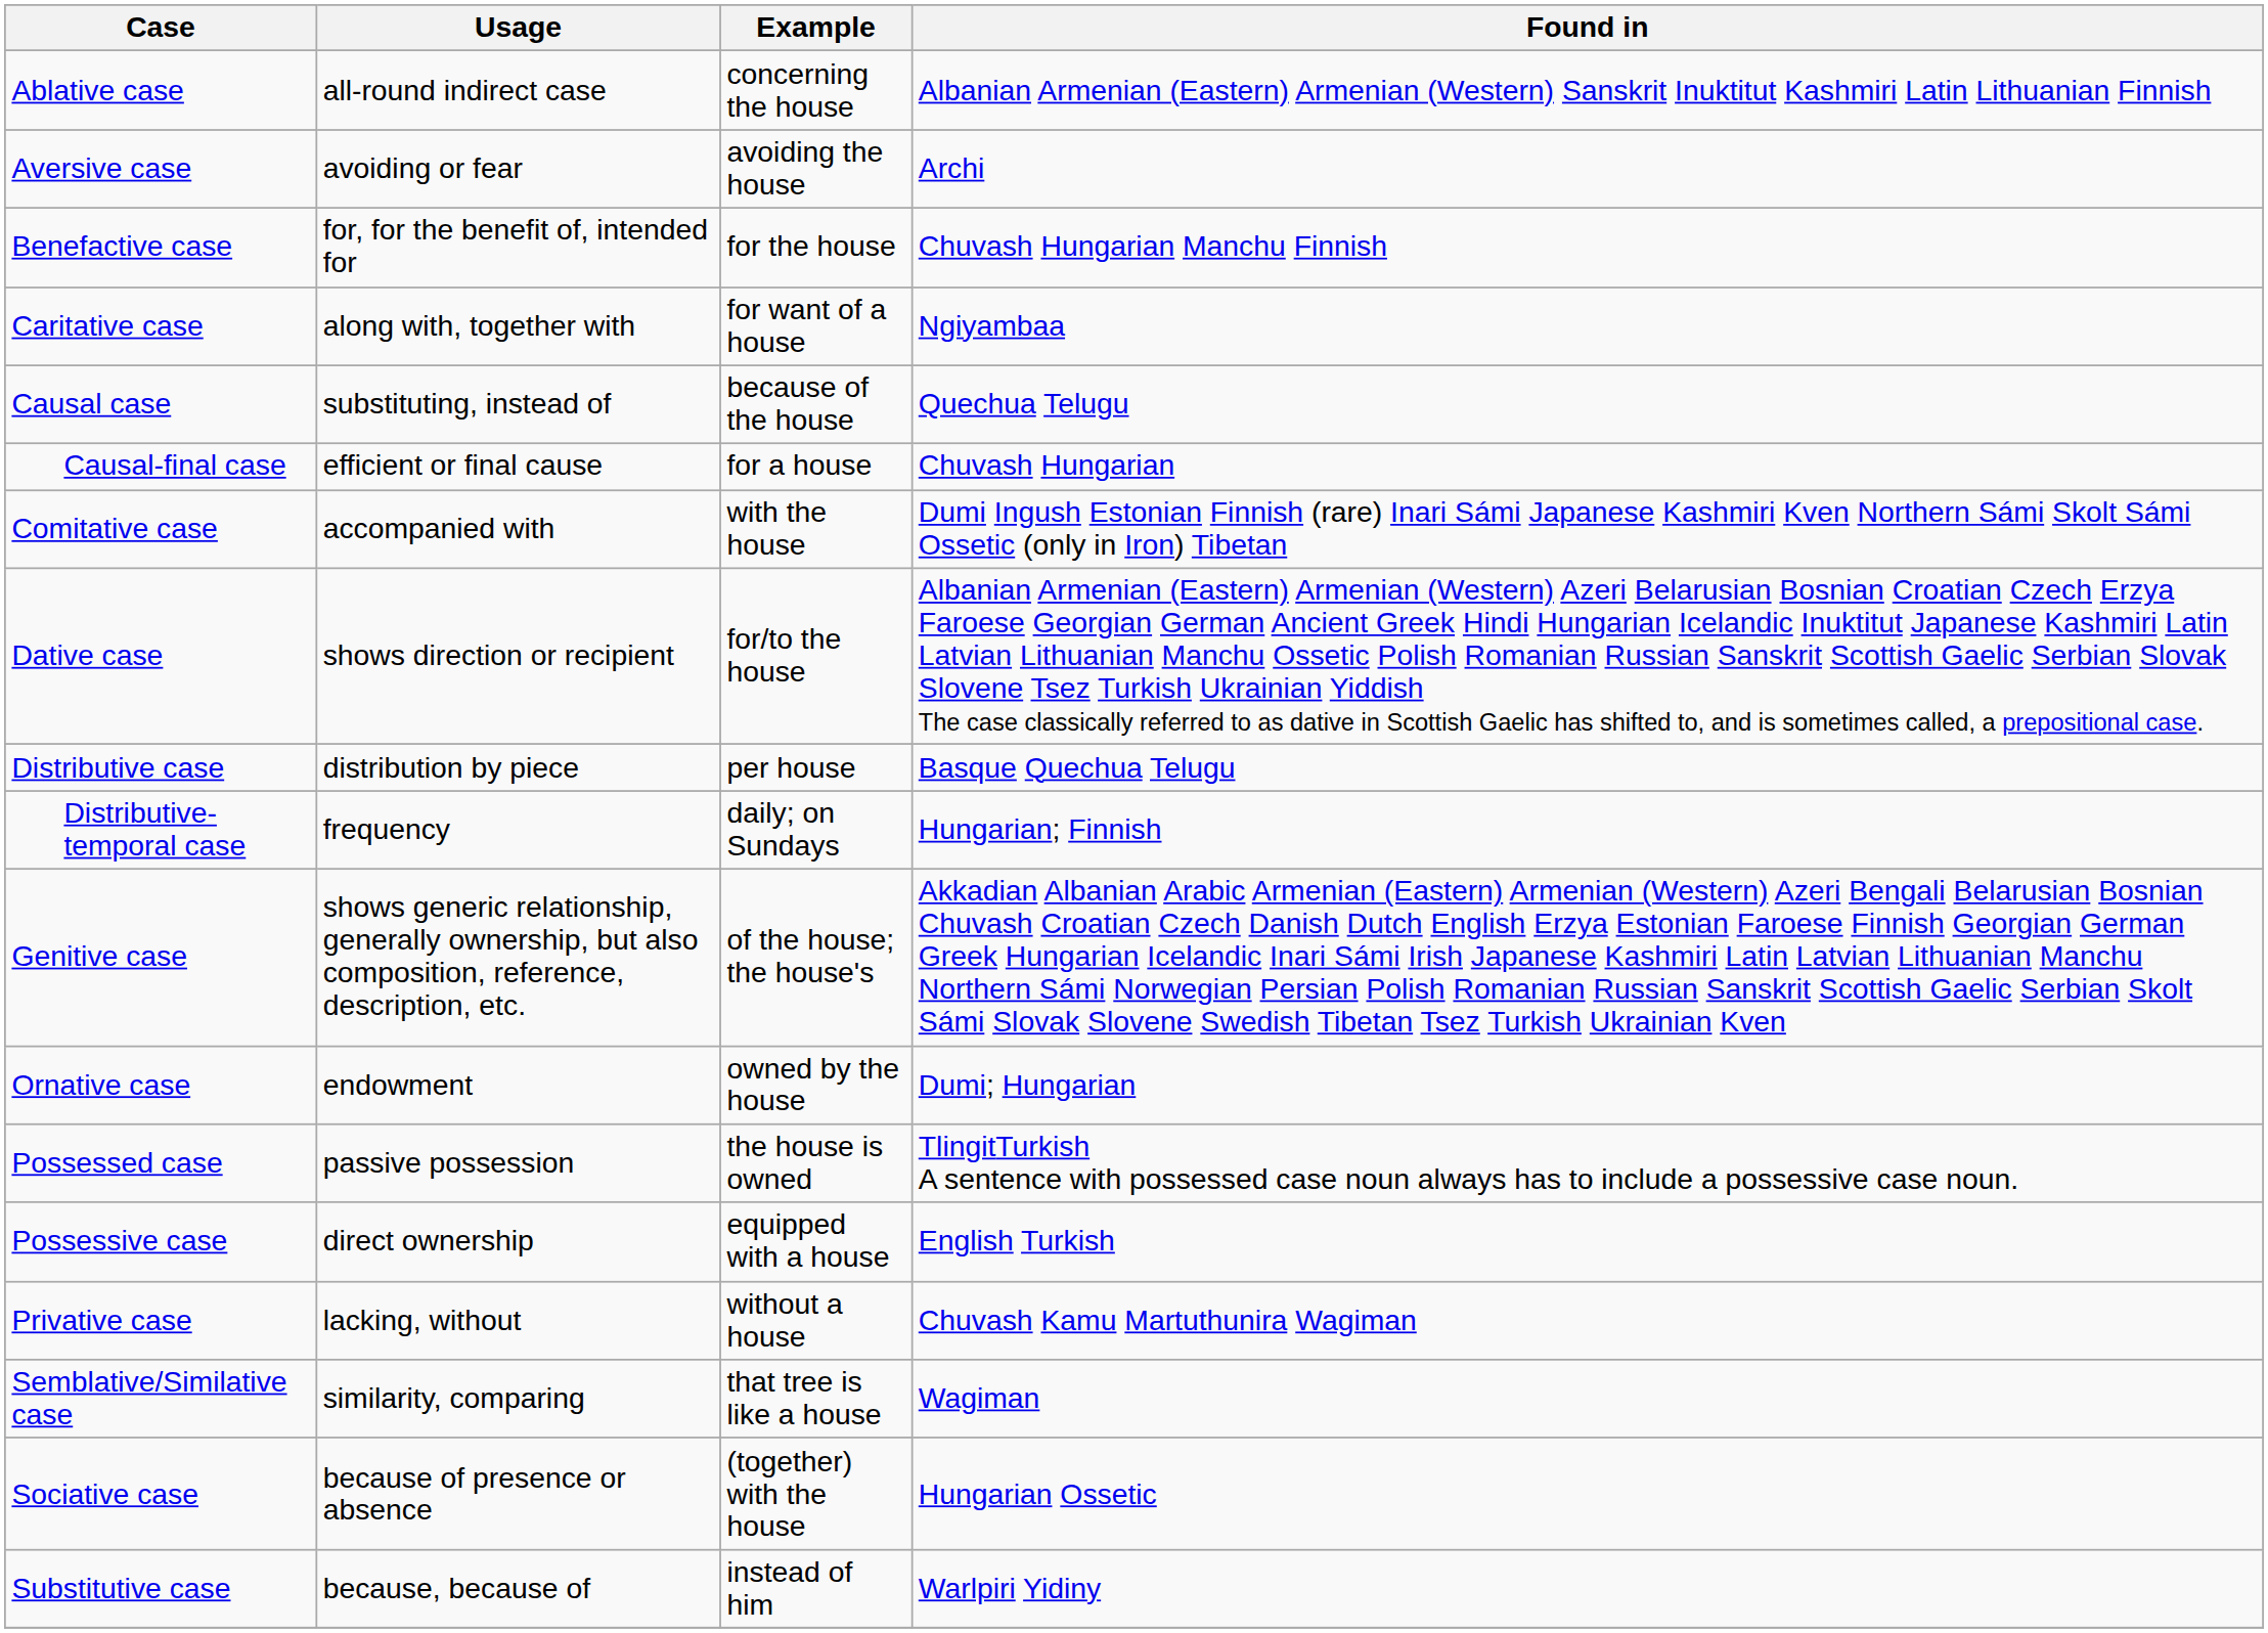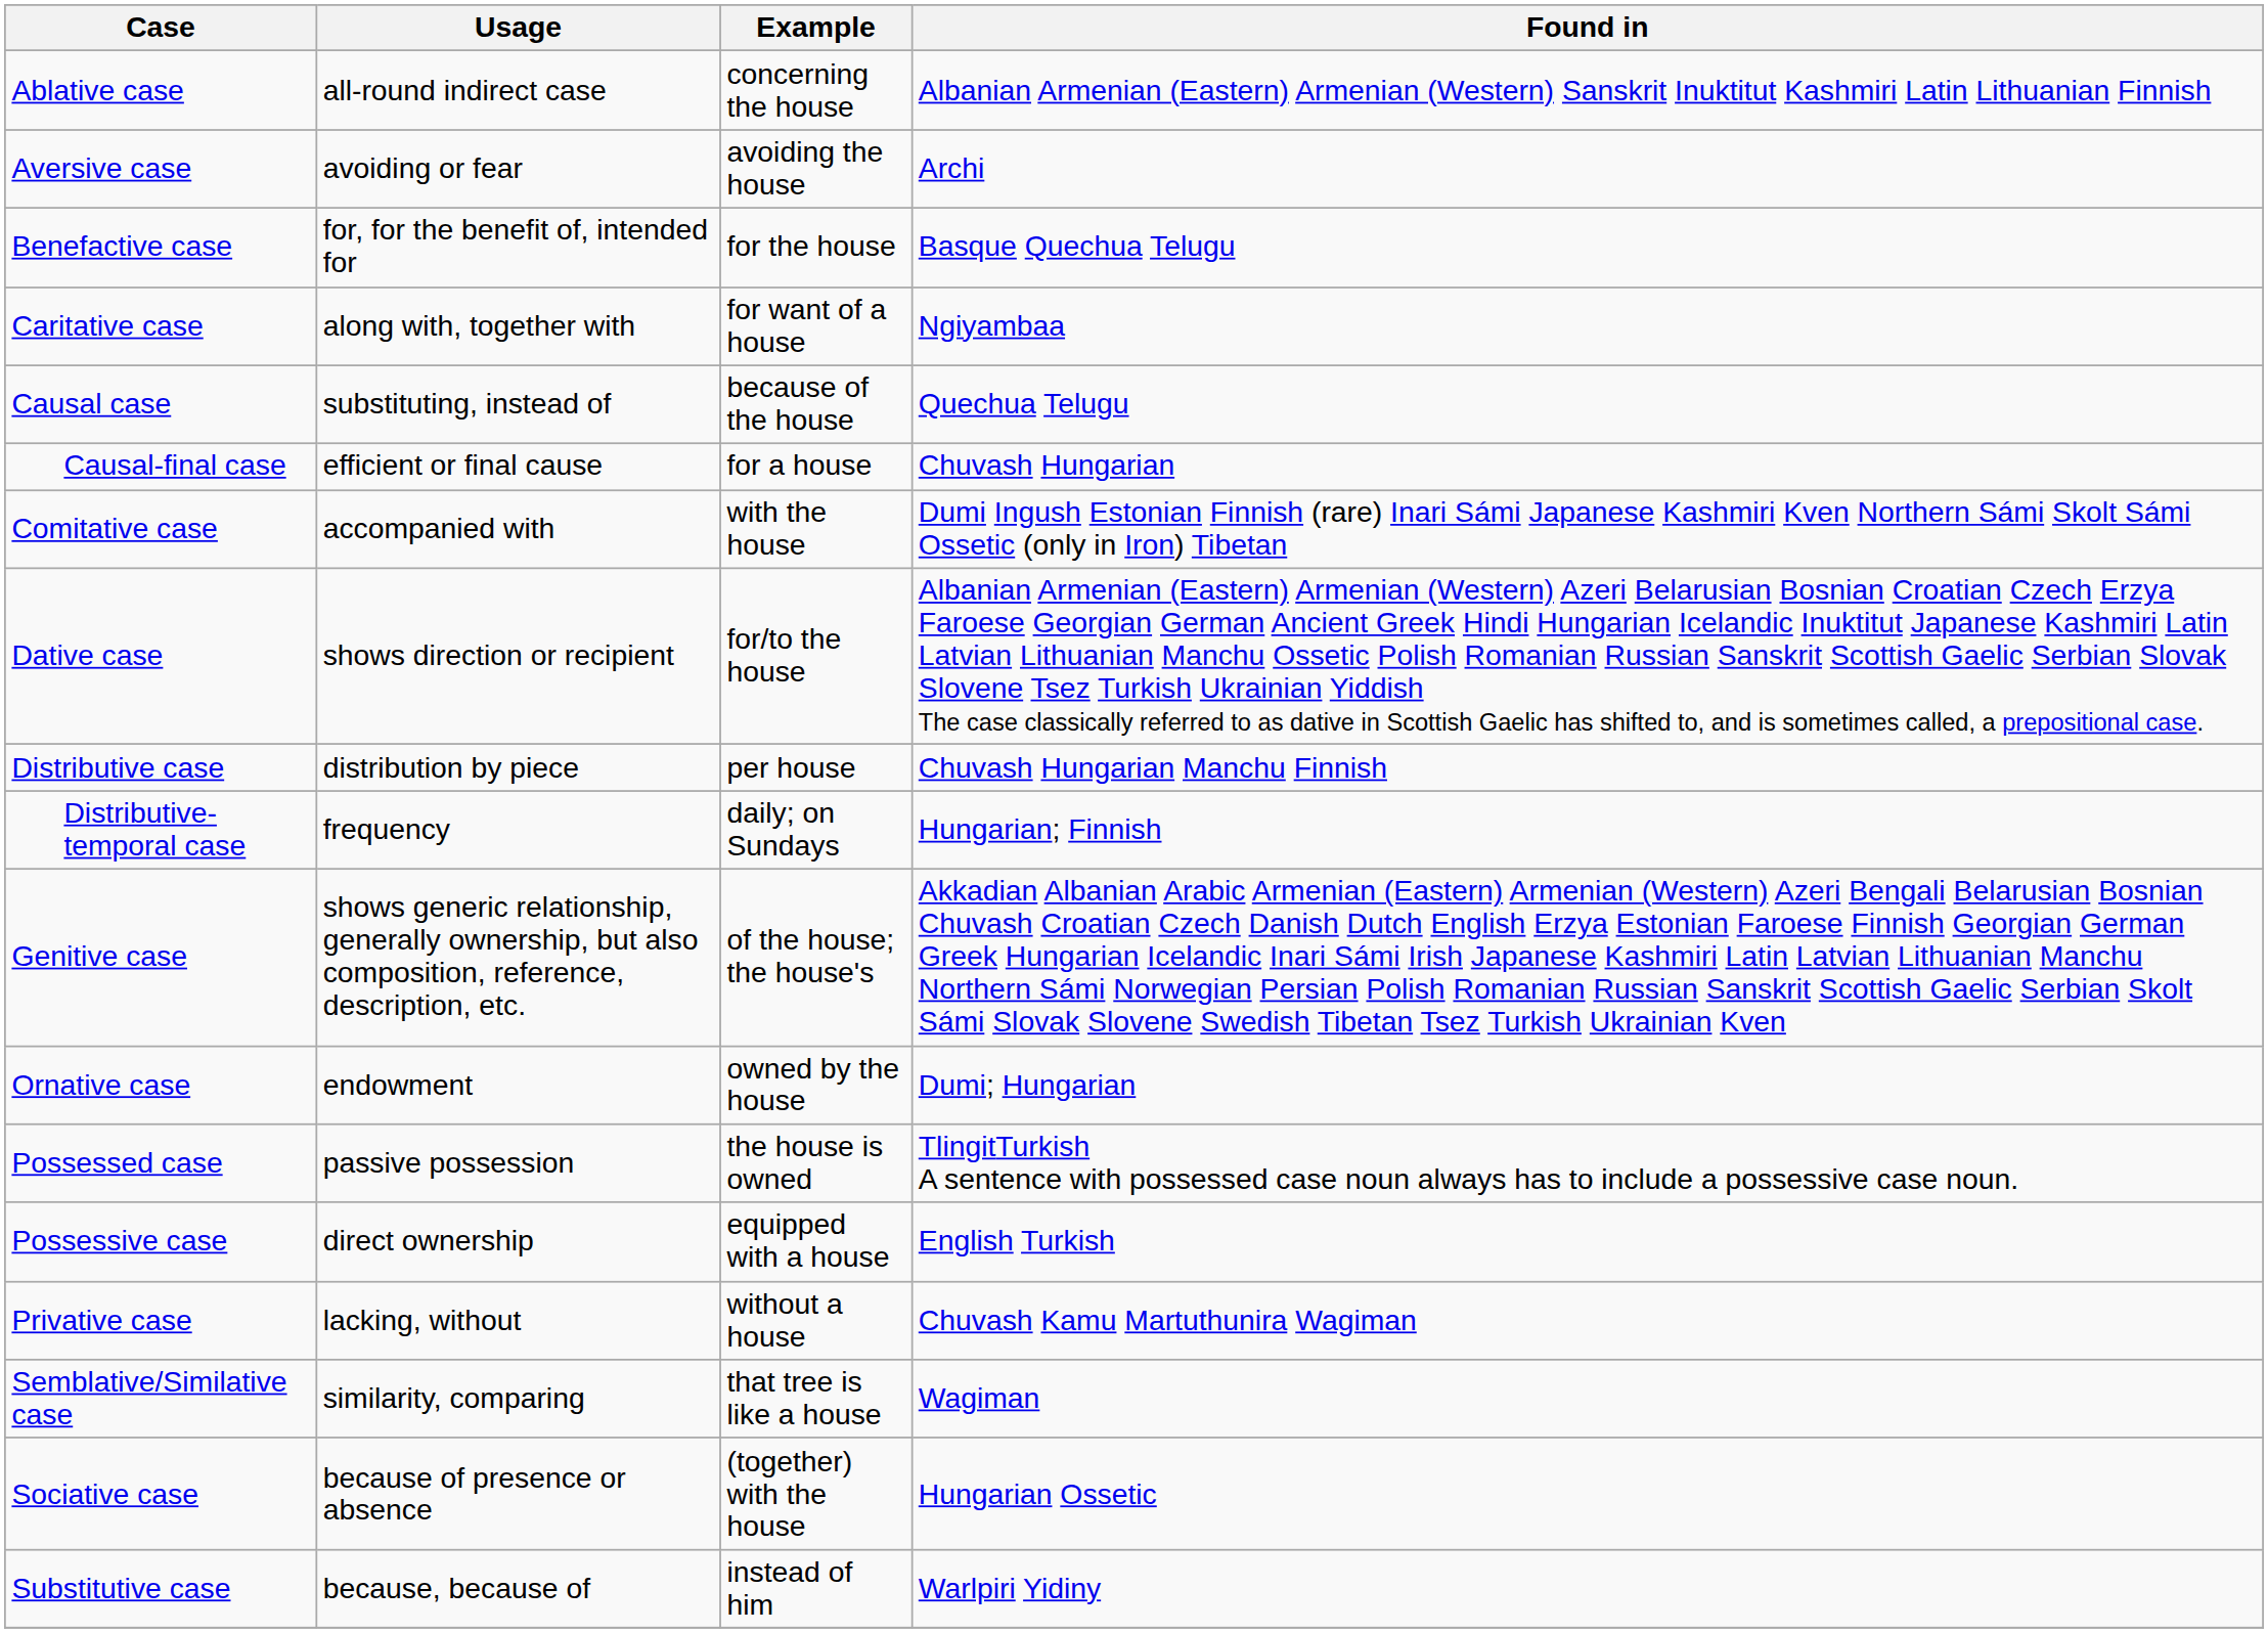 <table class="wikitable">
 <tr>
 <th>Case</th>
 <th>Usage</th>
 <th>Example</th>
 <th>Found in</th>
 </tr>
 <tr>
 <td><a href='#'>Ablative case</a></td>
 <td>all-round indirect case</td>
 <td>concerning the house</td>
 <td><a href='#'>Albanian</a>  <a href='#'>Armenian (Eastern)</a>  <a href='#'>Armenian (Western)</a>  <a href='#'>Sanskrit</a>  <a href='#'>Inuktitut</a>  <a href='#'>Kashmiri</a>  <a href='#'>Latin</a>  <a href='#'>Lithuanian</a>  <a href='#'>Finnish</a></td>
 </tr>
 <tr>
 <td><a href='#'>Aversive case</a></td>
 <td>avoiding or fear</td>
 <td>avoiding the house</td>
 <td><a href='#'>Archi</a></td>
 </tr>
 <tr>
 <td><a href='#'>Benefactive case</a></td>
 <td>for, for the benefit of, intended for</td>
 <td>for the house</td>
-<td><a href='#'>Chuvash</a>  <a href='#'>Hungarian</a>  <a href='#'>Manchu</a>  <a href='#'>Finnish</a></td>
+<td><a href='#'>Basque</a>  <a href='#'>Quechua</a>  <a href='#'>Telugu</a></td>
 </tr>
 <tr>
 <td><a href='#'>Caritative case</a></td>
 <td>along with, together with</td>
 <td>for want of a house</td>
 <td><a href='#'>Ngiyambaa</a></td>
 </tr>
 <tr>
 <td><a href='#'>Causal case</a></td>
 <td>substituting, instead of</td>
 <td>because of the house</td>
 <td><a href='#'>Quechua</a>  <a href='#'>Telugu</a></td>
 </tr>
 <tr>
 <td style="padding-left: 2em"><a href='#'>Causal-final case</a></td>
 <td>efficient or final cause</td>
 <td>for a house</td>
 <td><a href='#'>Chuvash</a>  <a href='#'>Hungarian</a></td>
 </tr>
 <tr>
 <td><a href='#'>Comitative case</a></td>
 <td>accompanied with</td>
 <td>with the house</td>
 <td><a href='#'>Dumi</a>  <a href='#'>Ingush</a>  <a href='#'>Estonian</a>  <a href='#'>Finnish</a> (rare)  <a href='#'>Inari Sámi</a>  <a href='#'>Japanese</a>  <a href='#'>Kashmiri</a>  <a href='#'>Kven</a>  <a href='#'>Northern Sámi</a>  <a href='#'>Skolt Sámi</a>  <a href='#'>Ossetic</a> (only in <a href='#'>Iron</a>)  <a href='#'>Tibetan</a></td>
 </tr>
 <tr>
 <td><a href='#'>Dative case</a></td>
 <td>shows direction or recipient</td>
 <td>for/to the house</td>
 <td><a href='#'>Albanian</a>  <a href='#'>Armenian (Eastern)</a>  <a href='#'>Armenian (Western)</a>  <a href='#'>Azeri</a>  <a href='#'>Belarusian</a>  <a href='#'>Bosnian</a>  <a href='#'>Croatian</a>  <a href='#'>Czech</a>  <a href='#'>Erzya</a>  <a href='#'>Faroese</a>  <a href='#'>Georgian</a>  <a href='#'>German</a>  <a href='#'>Ancient Greek</a>  <a href='#'>Hindi</a>  <a href='#'>Hungarian</a>  <a href='#'>Icelandic</a>  <a href='#'>Inuktitut</a>  <a href='#'>Japanese</a>  <a href='#'>Kashmiri</a>  <a href='#'>Latin</a>  <a href='#'>Latvian</a>  <a href='#'>Lithuanian</a>  <a href='#'>Manchu</a>  <a href='#'>Ossetic</a>  <a href='#'>Polish</a>  <a href='#'>Romanian</a>  <a href='#'>Russian</a>  <a href='#'>Sanskrit</a>  <a href='#'>Scottish Gaelic</a>  <a href='#'>Serbian</a>  <a href='#'>Slovak</a>  <a href='#'>Slovene</a>  <a href='#'>Tsez</a>  <a href='#'>Turkish</a>  <a href='#'>Ukrainian</a>  <a href='#'>Yiddish</a><br><small> The case classically referred to as dative in Scottish Gaelic has shifted to, and is sometimes called, a <a href='#'>prepositional case</a>.</small></td>
 </tr>
 <tr>
 <td><a href='#'>Distributive case</a></td>
 <td>distribution by piece</td>
 <td>per house</td>
-<td><a href='#'>Basque</a>  <a href='#'>Quechua</a>  <a href='#'>Telugu</a></td>
+<td><a href='#'>Chuvash</a>  <a href='#'>Hungarian</a>  <a href='#'>Manchu</a>  <a href='#'>Finnish</a></td>
 </tr>
 <tr>
 <td style="padding-left: 2em"><a href='#'>Distributive-temporal case</a></td>
 <td>frequency</td>
 <td>daily; on Sundays</td>
 <td><a href='#'>Hungarian</a>; <a href='#'>Finnish</a></td>
 </tr>
 <tr>
 <td><a href='#'>Genitive case</a></td>
 <td>shows generic relationship, generally ownership, but also composition, reference, description, etc.</td>
 <td>of the house; the house's</td>
 <td><a href='#'>Akkadian</a>  <a href='#'>Albanian</a>  <a href='#'>Arabic</a>  <a href='#'>Armenian (Eastern)</a>  <a href='#'>Armenian (Western)</a>  <a href='#'>Azeri</a>  <a href='#'>Bengali</a>  <a href='#'>Belarusian</a>  <a href='#'>Bosnian</a>  <a href='#'>Chuvash</a>  <a href='#'>Croatian</a>  <a href='#'>Czech</a>  <a href='#'>Danish</a>  <a href='#'>Dutch</a>  <a href='#'>English</a>  <a href='#'>Erzya</a>  <a href='#'>Estonian</a>  <a href='#'>Faroese</a>  <a href='#'>Finnish</a>  <a href='#'>Georgian</a>  <a href='#'>German</a>  <a href='#'>Greek</a>  <a href='#'>Hungarian</a>  <a href='#'>Icelandic</a>  <a href='#'>Inari Sámi</a>  <a href='#'>Irish</a>  <a href='#'>Japanese</a>  <a href='#'>Kashmiri</a>  <a href='#'>Latin</a>  <a href='#'>Latvian</a>  <a href='#'>Lithuanian</a>  <a href='#'>Manchu</a>  <a href='#'>Northern Sámi</a>  <a href='#'>Norwegian</a>  <a href='#'>Persian</a>  <a href='#'>Polish</a>  <a href='#'>Romanian</a>  <a href='#'>Russian</a>   <a href='#'>Sanskrit</a>  <a href='#'>Scottish Gaelic</a>  <a href='#'>Serbian</a>  <a href='#'>Skolt Sámi</a>  <a href='#'>Slovak</a>  <a href='#'>Slovene</a>  <a href='#'>Swedish</a>  <a href='#'>Tibetan</a>  <a href='#'>Tsez</a>  <a href='#'>Turkish</a>  <a href='#'>Ukrainian</a>  <a href='#'>Kven</a></td>
 </tr>
 <tr>
 <td><a href='#'>Ornative case</a></td>
 <td>endowment</td>
 <td>owned by the house</td>
 <td><a href='#'>Dumi</a>; <a href='#'>Hungarian</a></td>
 </tr>
 <tr>
 <td><a href='#'>Possessed case</a></td>
 <td>passive possession</td>
 <td>the house is owned</td>
 <td><a href='#'>Tlingit</a><a href='#'>Turkish</a><br>A sentence with possessed case noun always has to include a possessive case noun.</td>
 </tr>
 <tr>
 <td><a href='#'>Possessive case</a></td>
 <td>direct ownership</td>
 <td>equipped with a house</td>
 <td><a href='#'>English</a>  <a href='#'>Turkish</a></td>
 </tr>
 <tr>
 <td><a href='#'>Privative case</a></td>
 <td>lacking, without</td>
 <td>without a house</td>
 <td><a href='#'>Chuvash</a>  <a href='#'>Kamu</a>  <a href='#'>Martuthunira</a>  <a href='#'>Wagiman</a></td>
 </tr>
 <tr>
 <td><a href='#'>Semblative/Similative case</a></td>
 <td>similarity, comparing</td>
 <td>that tree is like a house</td>
 <td><a href='#'>Wagiman</a></td>
 </tr>
 <tr>
 <td><a href='#'>Sociative case</a></td>
 <td>because of presence or absence</td>
 <td>(together) with the house</td>
 <td><a href='#'>Hungarian</a>  <a href='#'>Ossetic</a></td>
 </tr>
 <tr>
 <td><a href='#'>Substitutive case</a></td>
 <td>because, because of</td>
 <td>instead of him</td>
 <td><a href='#'>Warlpiri</a>  <a href='#'>Yidiny</a></td>
 </tr>
 <tr>
 </tr>
 </table>
